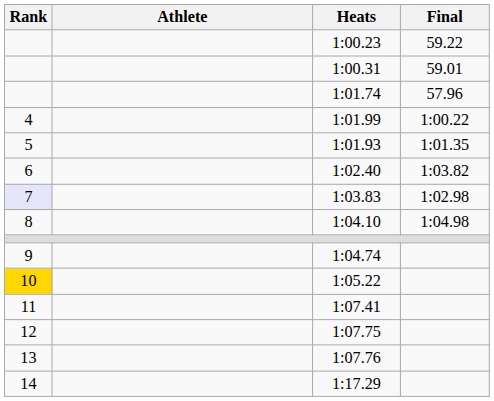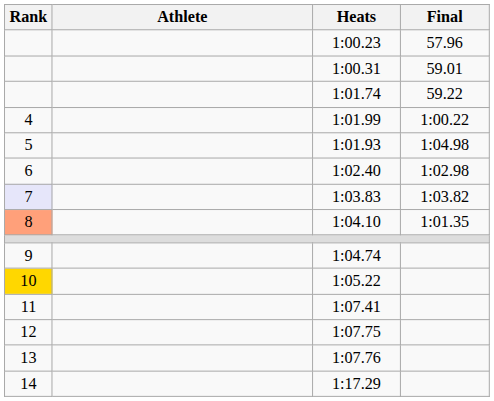 <table class=wikitable style="text-align:center">
 <tr>
 <th width=40>Rank</th>
 <th width=250>Athlete</th>
 <th width=80>Heats</th>
 <th width=80>Final</th>
 </tr>
 <tr>
 <td></td>
 <td align=left></td>
 <td>1:00.23</td>
-<td>59.22</td>
+<td>57.96</td>
 </tr>
 <tr>
 <td></td>
 <td align=left></td>
 <td>1:00.31</td>
 <td>59.01</td>
 </tr>
 <tr>
 <td></td>
 <td align=left></td>
 <td>1:01.74</td>
-<td>57.96</td>
+<td>59.22</td>
 </tr>
 <tr>
 <td>4</td>
 <td align=left></td>
 <td>1:01.99</td>
 <td>1:00.22</td>
 </tr>
 <tr>
 <td>5</td>
 <td align=left></td>
 <td>1:01.93</td>
-<td>1:01.35</td>
+<td>1:04.98</td>
 </tr>
 <tr>
 <td>6</td>
 <td align=left></td>
 <td>1:02.40</td>
-<td>1:03.82</td>
+<td>1:02.98</td>
 </tr>
 <tr>
 <td style="background: lavender;">7</td>
 <td align=left></td>
 <td>1:03.83</td>
-<td>1:02.98</td>
+<td>1:03.82</td>
 </tr>
 <tr>
-<td>8</td>
+<td style="background: lightsalmon;">8</td>
 <td align=left></td>
 <td>1:04.10</td>
-<td>1:04.98</td>
+<td>1:01.35</td>
 </tr>
 <tr bgcolor=#DDDDDD>
 <td colspan=4></td>
 </tr>
 <tr>
 <td>9</td>
 <td align=left></td>
 <td>1:04.74</td>
 <td></td>
 </tr>
 <tr>
 <td style="background: gold;">10</td>
 <td align=left></td>
 <td>1:05.22</td>
 <td></td>
 </tr>
 <tr>
 <td>11</td>
 <td align=left></td>
 <td>1:07.41</td>
 <td></td>
 </tr>
 <tr>
 <td>12</td>
 <td align=left></td>
 <td>1:07.75</td>
 <td></td>
 </tr>
 <tr>
 <td>13</td>
 <td align=left></td>
 <td>1:07.76</td>
 <td></td>
 </tr>
 <tr>
 <td>14</td>
 <td align=left></td>
 <td>1:17.29</td>
 <td></td>
 </tr>
 </table>
